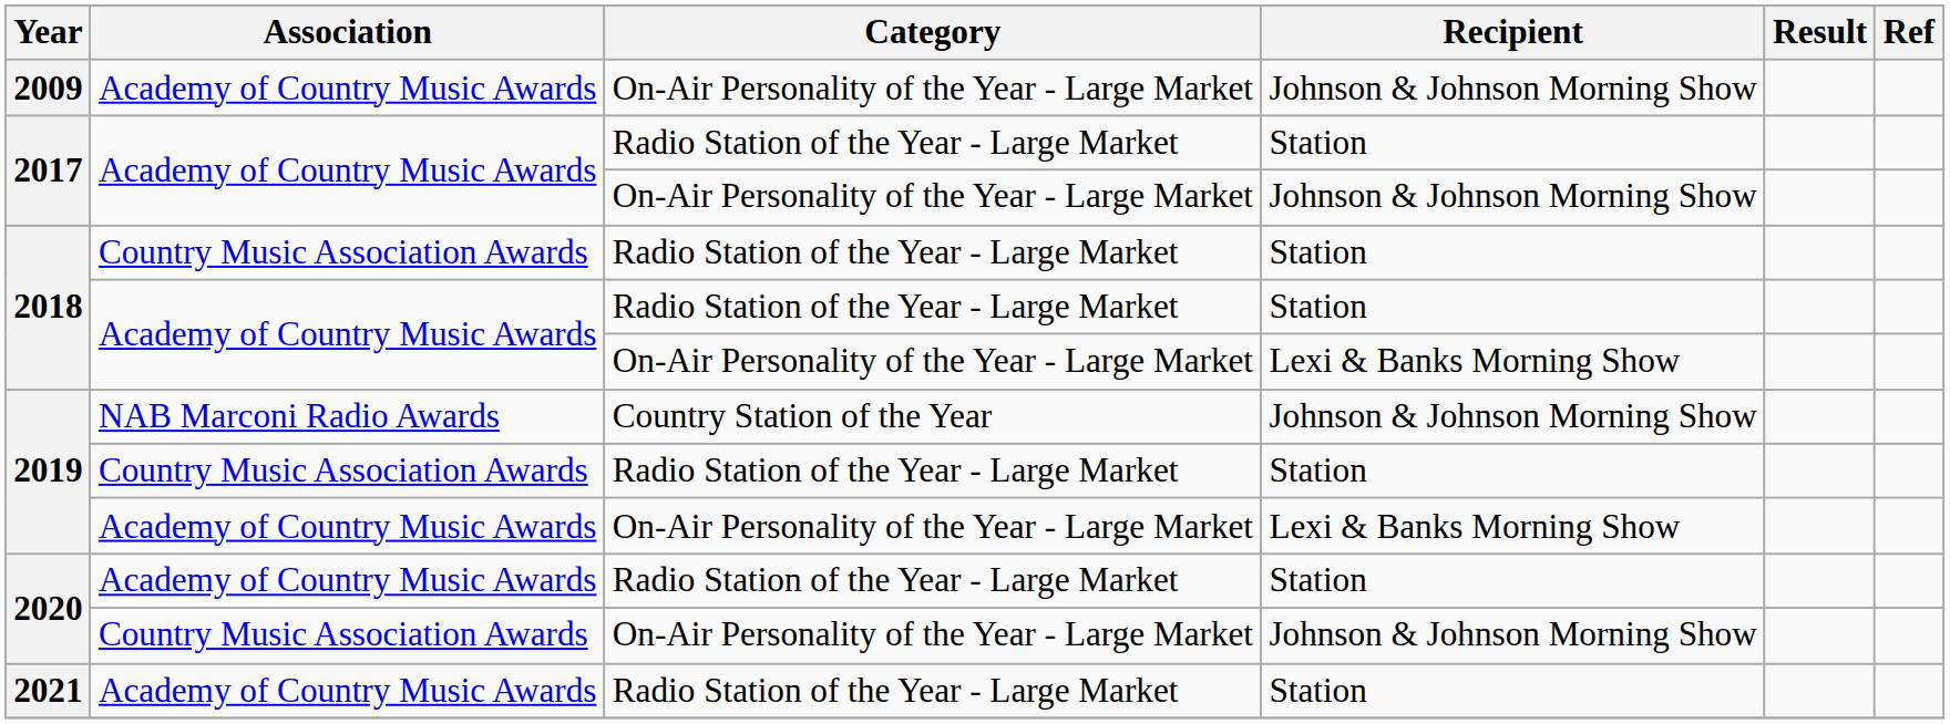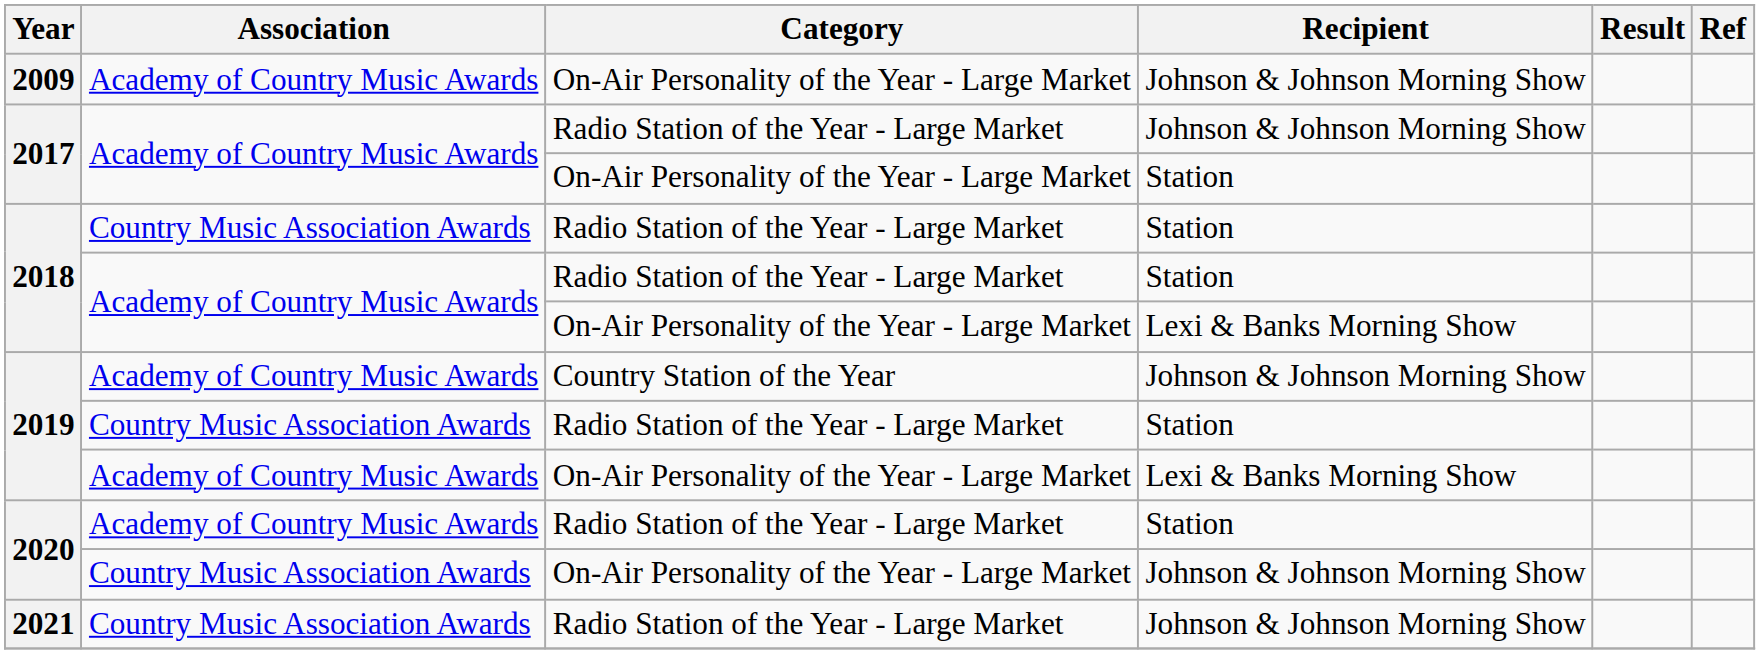 <table class="wikitable">
 <tr>
 <th>Year</th>
 <th>Association</th>
 <th>Category</th>
 <th>Recipient</th>
 <th>Result</th>
 <th>Ref</th>
 </tr>
 <tr>
 <th rowspan="1">2009</th>
 <td rowspan="1"><a href='#'>Academy of Country Music Awards</a></td>
 <td>On-Air Personality of the Year - Large Market</td>
 <td rowspan="1">Johnson & Johnson Morning Show</td>
 <td></td>
 <td></td>
 </tr>
 <tr>
 <th rowspan="2">2017</th>
 <td rowspan="2"><a href='#'>Academy of Country Music Awards</a></td>
 <td>Radio Station of the Year - Large Market</td>
-<td rowspan="1">Station</td>
+<td rowspan="1">Johnson & Johnson Morning Show</td>
 <td></td>
 <td></td>
 </tr>
 <tr>
 <td>On-Air Personality of the Year - Large Market</td>
-<td rowspan="1">Johnson & Johnson Morning Show</td>
+<td rowspan="1">Station</td>
 <td></td>
 <td></td>
 </tr>
 <tr>
 <th rowspan="3">2018</th>
 <td rowspan="1"><a href='#'>Country Music Association Awards</a></td>
 <td>Radio Station of the Year - Large Market</td>
 <td rowspan="1">Station</td>
 <td></td>
 <td></td>
 </tr>
 <tr>
 <td rowspan="2"><a href='#'>Academy of Country Music Awards</a></td>
 <td>Radio Station of the Year - Large Market</td>
 <td rowspan="1">Station</td>
 <td></td>
 <td></td>
 </tr>
 <tr>
 <td>On-Air Personality of the Year - Large Market</td>
 <td rowspan="1">Lexi & Banks Morning Show</td>
 <td></td>
 <td></td>
 </tr>
 <tr>
 <th rowspan="3">2019</th>
-<td rowspan="1"><a href='#'>NAB Marconi Radio Awards</a></td>
+<td rowspan="1"><a href='#'>Academy of Country Music Awards</a></td>
 <td>Country Station of the Year</td>
 <td rowspan="1">Johnson & Johnson Morning Show</td>
 <td></td>
 <td></td>
 </tr>
 <tr>
 <td rowspan="1"><a href='#'>Country Music Association Awards</a></td>
 <td>Radio Station of the Year - Large Market</td>
 <td rowspan="1">Station</td>
 <td></td>
 <td></td>
 </tr>
 <tr>
 <td rowspan="1"><a href='#'>Academy of Country Music Awards</a></td>
 <td>On-Air Personality of the Year - Large Market</td>
 <td rowspan="1">Lexi & Banks Morning Show</td>
 <td></td>
 <td></td>
 </tr>
 <tr>
 <th rowspan="2">2020</th>
 <td rowspan="1"><a href='#'>Academy of Country Music Awards</a></td>
 <td>Radio Station of the Year - Large Market</td>
 <td rowspan="1">Station</td>
 <td></td>
 <td></td>
 </tr>
 <tr>
 <td rowspan="1"><a href='#'>Country Music Association Awards</a></td>
 <td>On-Air Personality of the Year - Large Market</td>
 <td rowspan="1">Johnson & Johnson Morning Show</td>
 <td></td>
 <td></td>
 </tr>
 <tr>
 <th rowspan="1">2021</th>
-<td rowspan="1"><a href='#'>Academy of Country Music Awards</a></td>
+<td rowspan="1"><a href='#'>Country Music Association Awards</a></td>
 <td>Radio Station of the Year - Large Market</td>
-<td rowspan="1">Station</td>
+<td rowspan="1">Johnson & Johnson Morning Show</td>
 <td></td>
 <td></td>
 </tr>
 <tr>
 </tr>
 </table>
